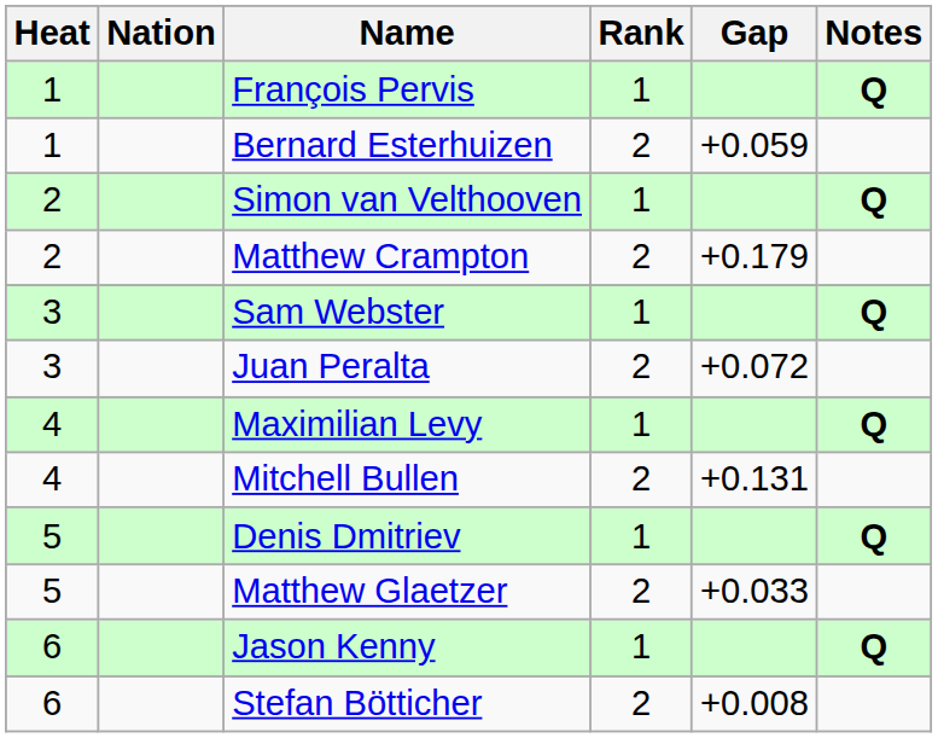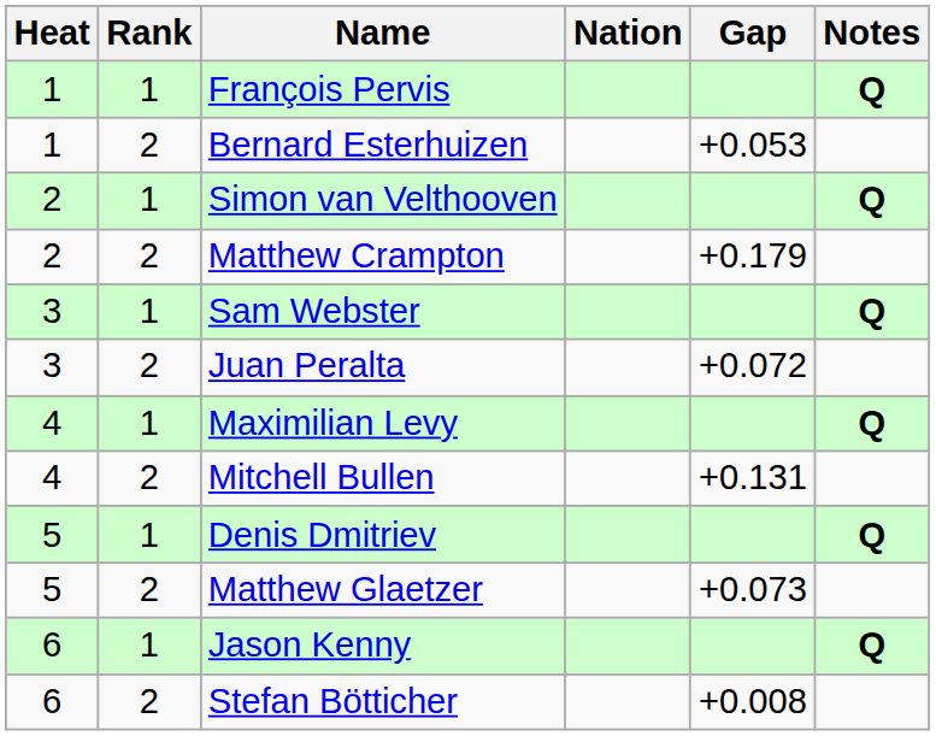 <table class="wikitable sortable" style="text-align:center">
 <tr>
 <th>Heat</th>
+<th>Rank</th>
+<th>Name</th>
 <th>Nation</th>
-<th>Name</th>
-<th>Rank</th>
 <th>Gap</th>
 <th>Notes</th>
 </tr>
 <tr bgcolor=ccffcc>
 <td>1</td>
+<td>1</td>
+<td align=left><a href='#'>François Pervis</a></td>
 <td align=left></td>
-<td align=left><a href='#'>François Pervis</a></td>
-<td>1</td>
 <td></td>
 <td><strong>Q</strong></td>
 </tr>
 <tr>
 <td>1</td>
+<td>2</td>
+<td align=left><a href='#'>Bernard Esterhuizen</a></td>
 <td align=left></td>
-<td align=left><a href='#'>Bernard Esterhuizen</a></td>
-<td>2</td>
-<td>+0.059</td>
+<td>+0.053</td>
 <td></td>
 </tr>
 <tr bgcolor=ccffcc>
 <td>2</td>
+<td>1</td>
+<td align=left><a href='#'>Simon van Velthooven</a></td>
 <td align=left></td>
-<td align=left><a href='#'>Simon van Velthooven</a></td>
-<td>1</td>
 <td></td>
 <td><strong>Q</strong></td>
 </tr>
 <tr>
 <td>2</td>
+<td>2</td>
+<td align=left><a href='#'>Matthew Crampton</a></td>
 <td align=left></td>
-<td align=left><a href='#'>Matthew Crampton</a></td>
-<td>2</td>
 <td>+0.179</td>
 <td></td>
 </tr>
 <tr bgcolor=ccffcc>
 <td>3</td>
+<td>1</td>
+<td align=left><a href='#'>Sam Webster</a></td>
 <td align=left></td>
-<td align=left><a href='#'>Sam Webster</a></td>
-<td>1</td>
 <td></td>
 <td><strong>Q</strong></td>
 </tr>
 <tr>
 <td>3</td>
+<td>2</td>
+<td align=left><a href='#'>Juan Peralta</a></td>
 <td align=left></td>
-<td align=left><a href='#'>Juan Peralta</a></td>
-<td>2</td>
 <td>+0.072</td>
 <td></td>
 </tr>
 <tr bgcolor=ccffcc>
 <td>4</td>
+<td>1</td>
+<td align=left><a href='#'>Maximilian Levy</a></td>
 <td align=left></td>
-<td align=left><a href='#'>Maximilian Levy</a></td>
-<td>1</td>
 <td></td>
 <td><strong>Q</strong></td>
 </tr>
 <tr>
 <td>4</td>
+<td>2</td>
+<td align=left><a href='#'>Mitchell Bullen</a></td>
 <td align=left></td>
-<td align=left><a href='#'>Mitchell Bullen</a></td>
-<td>2</td>
 <td>+0.131</td>
 <td></td>
 </tr>
 <tr bgcolor=ccffcc>
 <td>5</td>
+<td>1</td>
+<td align=left><a href='#'>Denis Dmitriev</a></td>
 <td align=left></td>
-<td align=left><a href='#'>Denis Dmitriev</a></td>
-<td>1</td>
 <td></td>
 <td><strong>Q</strong></td>
 </tr>
 <tr>
 <td>5</td>
+<td>2</td>
+<td align=left><a href='#'>Matthew Glaetzer</a></td>
 <td align=left></td>
-<td align=left><a href='#'>Matthew Glaetzer</a></td>
-<td>2</td>
-<td>+0.033</td>
+<td>+0.073</td>
 <td></td>
 </tr>
 <tr bgcolor=ccffcc>
 <td>6</td>
+<td>1</td>
+<td align=left><a href='#'>Jason Kenny</a></td>
 <td align=left></td>
-<td align=left><a href='#'>Jason Kenny</a></td>
-<td>1</td>
 <td></td>
 <td><strong>Q</strong></td>
 </tr>
 <tr>
 <td>6</td>
+<td>2</td>
+<td align=left><a href='#'>Stefan Bötticher</a></td>
 <td align=left></td>
-<td align=left><a href='#'>Stefan Bötticher</a></td>
-<td>2</td>
 <td>+0.008</td>
 <td></td>
 </tr>
 </table>
